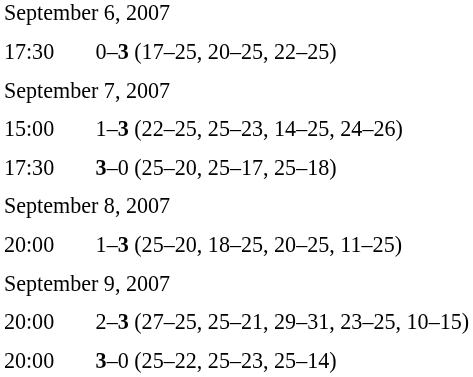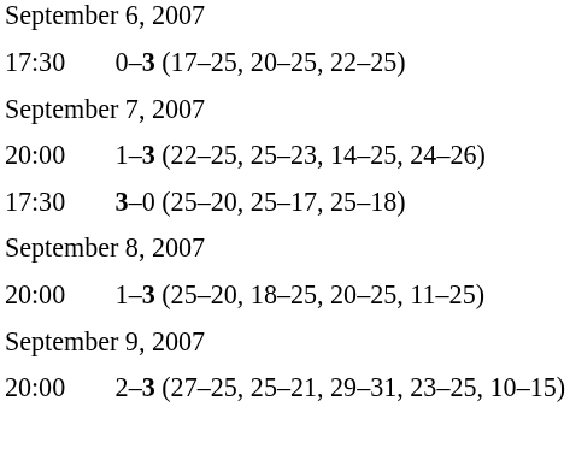 <table style=border-collapse:collapse  cellspacing=0 cellpadding=5>
 <tr>
 <td colspan="4">September 6, 2007</td>
 </tr>
 <tr>
 <td>17:30</td>
 <td></td>
 <td><strong></strong></td>
 <td>0–<strong>3</strong> (17–25, 20–25, 22–25)</td>
 </tr>
 <tr>
 <td colspan="4">September 7, 2007</td>
 </tr>
 <tr>
-<td>15:00</td>
+<td>20:00</td>
 <td></td>
 <td><strong></strong></td>
 <td>1–<strong>3</strong> (22–25, 25–23, 14–25, 24–26)</td>
 </tr>
 <tr>
 <td>17:30</td>
 <td><strong></strong></td>
 <td></td>
 <td><strong>3</strong>–0 (25–20, 25–17, 25–18)</td>
 </tr>
 <tr>
 <td colspan="4">September 8, 2007</td>
 </tr>
 <tr>
 <td>20:00</td>
 <td></td>
 <td><strong></strong></td>
 <td>1–<strong>3</strong> (25–20, 18–25, 20–25, 11–25)</td>
 </tr>
 <tr>
 <td colspan="4">September 9, 2007</td>
 </tr>
 <tr>
 <td>20:00</td>
 <td></td>
 <td><strong></strong></td>
 <td>2–<strong>3</strong> (27–25, 25–21, 29–31, 23–25, 10–15)</td>
 </tr>
-<tr>
-<td>20:00</td>
-<td><strong></strong></td>
-<td></td>
-<td><strong>3</strong>–0 (25–22, 25–23, 25–14)</td>
-</tr>
 </table>
